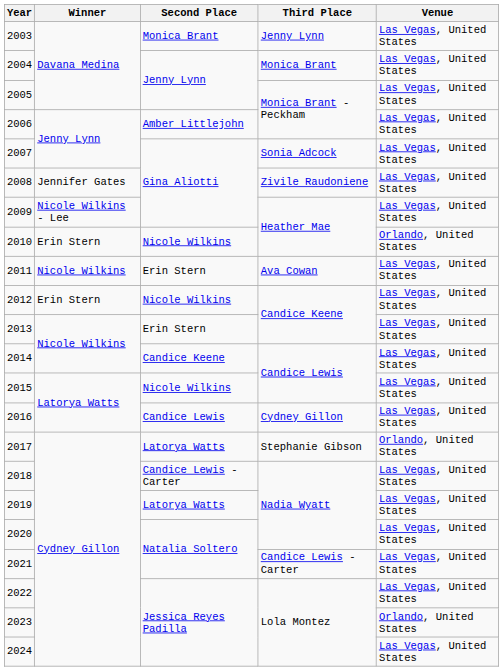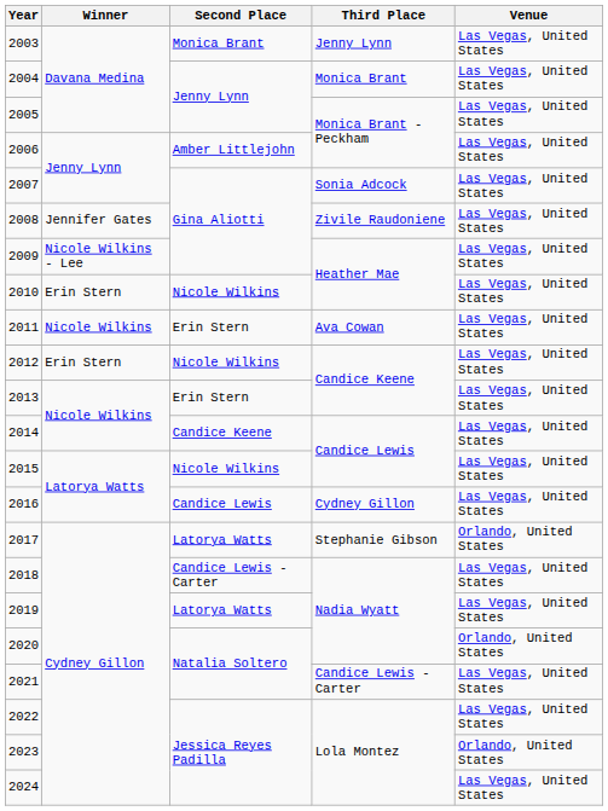 <table class="wikitable">
 <tr>
 <th>Year</th>
 <th>Winner</th>
 <th>Second Place</th>
 <th>Third Place</th>
 <th>Venue</th>
 </tr>
 <tr>
 <td>2003</td>
 <td rowspan="3"> <a href='#'>Davana Medina</a></td>
 <td> <a href='#'>Monica Brant</a></td>
 <td> <a href='#'>Jenny Lynn</a></td>
 <td> <a href='#'>Las Vegas</a>, United States</td>
 </tr>
 <tr>
 <td>2004</td>
 <td rowspan="2"> <a href='#'>Jenny Lynn</a></td>
 <td> <a href='#'>Monica Brant</a></td>
 <td> <a href='#'>Las Vegas</a>, United States</td>
 </tr>
 <tr>
 <td>2005</td>
 <td rowspan="2"> <a href='#'>Monica Brant</a> -  Peckham</td>
 <td> <a href='#'>Las Vegas</a>, United States</td>
 </tr>
 <tr>
 <td>2006</td>
 <td rowspan="2"> <a href='#'>Jenny Lynn</a></td>
 <td> <a href='#'>Amber Littlejohn</a></td>
 <td> <a href='#'>Las Vegas</a>, United States</td>
 </tr>
 <tr>
 <td>2007</td>
 <td rowspan="3"> <a href='#'>Gina Aliotti</a></td>
 <td> <a href='#'>Sonia Adcock</a></td>
 <td> <a href='#'>Las Vegas</a>, United States</td>
 </tr>
 <tr>
 <td>2008</td>
 <td> Jennifer Gates</td>
 <td> <a href='#'>Zivile Raudoniene</a></td>
 <td> <a href='#'>Las Vegas</a>, United States</td>
 </tr>
 <tr>
 <td>2009</td>
 <td> <a href='#'>Nicole Wilkins</a> - Lee</td>
 <td rowspan="2"> <a href='#'>Heather Mae</a></td>
 <td> <a href='#'>Las Vegas</a>, United States</td>
 </tr>
 <tr>
 <td>2010</td>
 <td> Erin Stern</td>
 <td> <a href='#'>Nicole Wilkins</a></td>
-<td> <a href='#'>Orlando</a>, United States</td>
+<td> <a href='#'>Las Vegas</a>, United States</td>
 </tr>
 <tr>
 <td>2011</td>
 <td> <a href='#'>Nicole Wilkins</a></td>
 <td> Erin Stern</td>
 <td> <a href='#'>Ava Cowan</a></td>
 <td> <a href='#'>Las Vegas</a>, United States</td>
 </tr>
 <tr>
 <td>2012</td>
 <td> Erin Stern</td>
 <td> <a href='#'>Nicole Wilkins</a></td>
 <td rowspan="2"> <a href='#'>Candice Keene</a></td>
 <td> <a href='#'>Las Vegas</a>, United States</td>
 </tr>
 <tr>
 <td>2013</td>
 <td rowspan="2"> <a href='#'>Nicole Wilkins</a></td>
 <td> Erin Stern</td>
 <td> <a href='#'>Las Vegas</a>, United States</td>
 </tr>
 <tr>
 <td>2014</td>
 <td> <a href='#'>Candice Keene</a></td>
 <td rowspan="2"> <a href='#'>Candice Lewis</a></td>
 <td> <a href='#'>Las Vegas</a>, United States</td>
 </tr>
 <tr>
 <td>2015</td>
 <td rowspan="2"> <a href='#'>Latorya Watts</a></td>
 <td> <a href='#'>Nicole Wilkins</a></td>
 <td> <a href='#'>Las Vegas</a>, United States</td>
 </tr>
 <tr>
 <td>2016</td>
 <td> <a href='#'>Candice Lewis</a></td>
 <td> <a href='#'>Cydney Gillon</a></td>
 <td> <a href='#'>Las Vegas</a>, United States</td>
 </tr>
 <tr>
 <td>2017</td>
 <td rowspan="8"> <a href='#'>Cydney Gillon</a></td>
 <td> <a href='#'>Latorya Watts</a></td>
 <td> Stephanie Gibson</td>
 <td> <a href='#'>Orlando</a>, United States</td>
 </tr>
 <tr>
 <td>2018</td>
 <td> <a href='#'>Candice Lewis</a> - Carter</td>
 <td rowspan="3"> <a href='#'>Nadia Wyatt</a></td>
 <td> <a href='#'>Las Vegas</a>, United States</td>
 </tr>
 <tr>
 <td>2019</td>
 <td> <a href='#'>Latorya Watts</a></td>
 <td> <a href='#'>Las Vegas</a>, United States</td>
 </tr>
 <tr>
 <td>2020</td>
 <td rowspan="2"> <a href='#'>Natalia Soltero</a></td>
-<td> <a href='#'>Las Vegas</a>, United States</td>
+<td> <a href='#'>Orlando</a>, United States</td>
 </tr>
 <tr>
 <td>2021</td>
 <td> <a href='#'>Candice Lewis</a> - Carter</td>
 <td> <a href='#'>Las Vegas</a>, United States</td>
 </tr>
 <tr>
 <td>2022</td>
 <td rowspan="3"> <a href='#'>Jessica Reyes Padilla</a></td>
 <td rowspan="3"> Lola Montez</td>
 <td> <a href='#'>Las Vegas</a>, United States</td>
 </tr>
 <tr>
 <td>2023</td>
 <td rowspan="1"> <a href='#'>Orlando</a>, United States</td>
 </tr>
 <tr>
 <td>2024</td>
 <td> <a href='#'>Las Vegas</a>, United States</td>
 </tr>
 </table>
